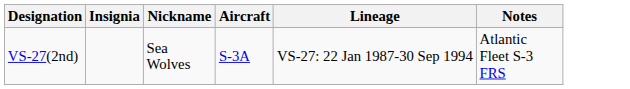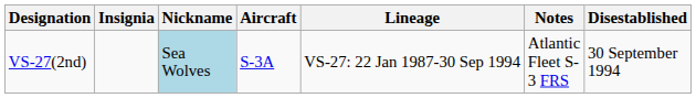 <table class="wikitable">
 <tr>
 <th>Designation</th>
 <th>Insignia</th>
 <th>Nickname</th>
 <th>Aircraft</th>
 <th>Lineage</th>
 <th>Notes</th>
+<th>Disestablished</th>
 </tr>
 <tr>
 <td><a href='#'>VS-27</a>(2nd)</td>
 <td></td>
-<td>Sea Wolves</td>
+<td style="background: lightblue;">Sea Wolves</td>
 <td><a href='#'>S-3A</a></td>
 <td style="white-space: nowrap;">VS-27: 22 Jan 1987-30 Sep 1994</td>
 <td>Atlantic Fleet S-3 <a href='#'>FRS</a></td>
+<td>30 September 1994</td>
 </tr>
 </table>
